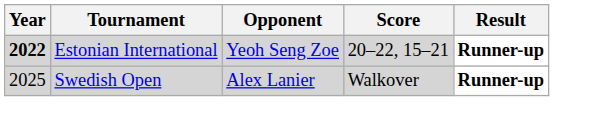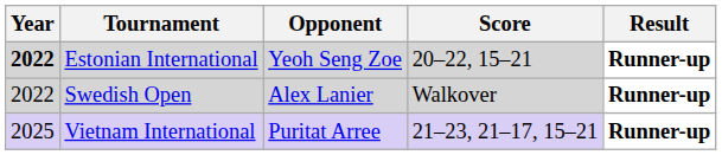 <table class="sortable wikitable" style="font-size: 90%;">
 <tr>
 <th>Year</th>
 <th>Tournament</th>
 <th>Opponent</th>
 <th>Score</th>
 <th>Result</th>
 </tr>
 <tr style="background:#D5D5D5">
 <td align="center"><strong>2022</strong></td>
 <td align="left"><a href='#'>Estonian International</a></td>
 <td align="left"> <a href='#'>Yeoh Seng Zoe</a></td>
 <td align="left">20–22, 15–21</td>
 <td style="text-align:left; background:white"> <strong>Runner-up</strong></td>
 </tr>
 <tr style="background:#D5D5D5">
-<td align="center">2025</td>
+<td align="center">2022</td>
 <td align="left"><a href='#'>Swedish Open</a></td>
 <td align="left"> <a href='#'>Alex Lanier</a></td>
 <td align="left">Walkover</td>
 <td style="text-align:left; background:white"> <strong>Runner-up</strong></td>
 </tr>
+<tr style="background:#D8CEF6">
+<td align="center">2025</td>
+<td align="left"><a href='#'>Vietnam International</a></td>
+<td align="left"> <a href='#'>Puritat Arree</a></td>
+<td align="left">21–23, 21–17, 15–21</td>
+<td style="text-align:left; background:white"> <strong>Runner-up</strong></td>
+</tr>
 </table>
